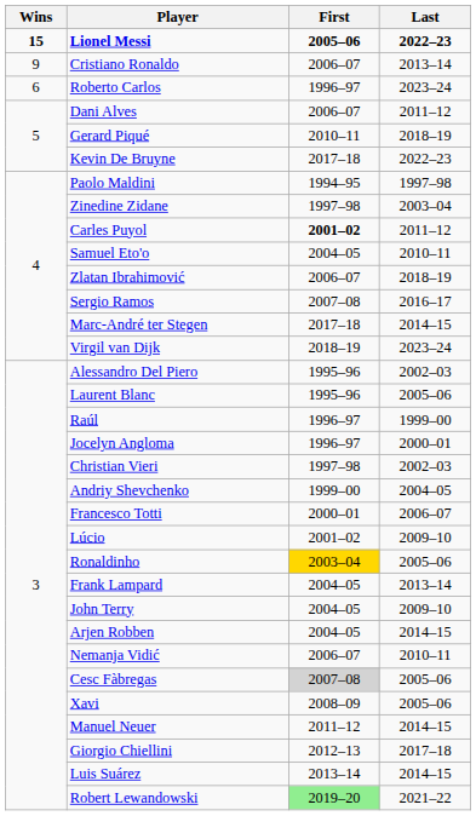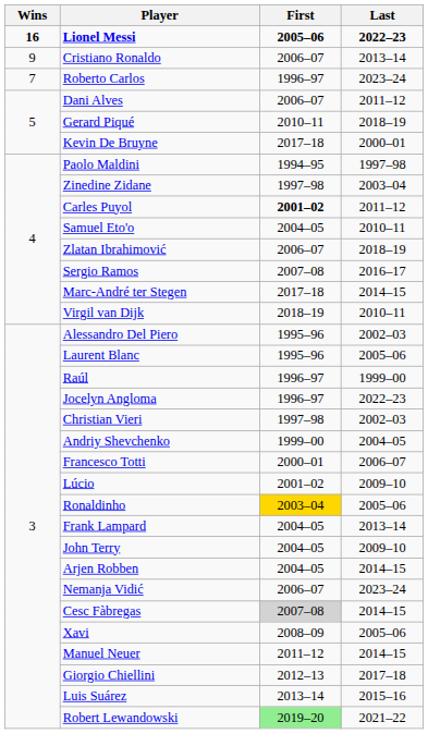 <table class="wikitable" width="500" style="text-align:center">
 <tr>
 <th>Wins</th>
 <th>Player</th>
 <th>First</th>
 <th>Last</th>
 </tr>
 <tr>
-<td rowspan="1"><strong>15</strong></td>
+<td rowspan="1"><strong>16</strong></td>
 <td style="text-align:left"><strong> <a href='#'>Lionel Messi</a></strong></td>
 <td><strong>2005–06</strong></td>
 <td><strong>2022–23</strong></td>
 </tr>
 <tr>
 <td rowspan="1">9</td>
 <td style="text-align:left"> <a href='#'>Cristiano Ronaldo</a></td>
 <td>2006–07</td>
 <td>2013–14</td>
 </tr>
 <tr>
-<td rowspan="1">6</td>
+<td rowspan="1">7</td>
 <td style="text-align:left"> <a href='#'>Roberto Carlos</a></td>
 <td>1996–97</td>
 <td>2023–24</td>
 </tr>
 <tr>
 <td rowspan="3">5</td>
 <td style="text-align:left"> <a href='#'>Dani Alves</a></td>
 <td>2006–07</td>
 <td>2011–12</td>
 </tr>
 <tr>
 <td style="text-align:left"> <a href='#'>Gerard Piqué</a></td>
 <td>2010–11</td>
 <td>2018–19</td>
 </tr>
 <tr>
 <td style="text-align:left"> <a href='#'>Kevin De Bruyne</a></td>
 <td>2017–18</td>
-<td>2022–23</td>
+<td>2000–01</td>
 </tr>
 <tr>
 <td rowspan="8">4</td>
 <td style="text-align:left"> <a href='#'>Paolo Maldini</a></td>
 <td>1994–95</td>
 <td>1997–98</td>
 </tr>
 <tr>
 <td style="text-align:left"> <a href='#'>Zinedine Zidane</a></td>
 <td>1997–98</td>
 <td>2003–04</td>
 </tr>
 <tr>
 <td style="text-align:left"> <a href='#'>Carles Puyol</a></td>
 <td><strong>2001–02</strong></td>
 <td>2011–12</td>
 </tr>
 <tr>
 <td style="text-align:left"> <a href='#'>Samuel Eto'o</a></td>
 <td>2004–05</td>
 <td>2010–11</td>
 </tr>
 <tr>
 <td style="text-align:left"> <a href='#'>Zlatan Ibrahimović</a></td>
 <td>2006–07</td>
 <td>2018–19</td>
 </tr>
 <tr>
 <td style="text-align:left"> <a href='#'>Sergio Ramos</a></td>
 <td>2007–08</td>
 <td>2016–17</td>
 </tr>
 <tr>
 <td style="text-align:left"> <a href='#'>Marc-André ter Stegen</a></td>
 <td>2017–18</td>
 <td>2014–15</td>
 </tr>
 <tr>
 <td style="text-align:left"> <a href='#'>Virgil van Dijk</a></td>
 <td>2018–19</td>
-<td>2023–24</td>
+<td>2010–11</td>
 </tr>
 <tr>
 <td rowspan="19">3</td>
 <td style="text-align:left"> <a href='#'>Alessandro Del Piero</a></td>
 <td>1995–96</td>
 <td>2002–03</td>
 </tr>
 <tr>
 <td style="text-align:left"> <a href='#'>Laurent Blanc</a></td>
 <td>1995–96</td>
 <td>2005–06</td>
 </tr>
 <tr>
 <td style="text-align:left"> <a href='#'>Raúl</a></td>
 <td>1996–97</td>
 <td>1999–00</td>
 </tr>
 <tr>
 <td style="text-align:left"> <a href='#'>Jocelyn Angloma</a></td>
 <td>1996–97</td>
-<td>2000–01</td>
+<td>2022–23</td>
 </tr>
 <tr>
 <td style="text-align:left"> <a href='#'>Christian Vieri</a></td>
 <td>1997–98</td>
 <td>2002–03</td>
 </tr>
 <tr>
 <td style="text-align:left"> <a href='#'>Andriy Shevchenko</a></td>
 <td>1999–00</td>
 <td>2004–05</td>
 </tr>
 <tr>
 <td style="text-align:left"> <a href='#'>Francesco Totti</a></td>
 <td>2000–01</td>
 <td>2006–07</td>
 </tr>
 <tr>
 <td style="text-align:left"> <a href='#'>Lúcio</a></td>
 <td>2001–02</td>
 <td>2009–10</td>
 </tr>
 <tr>
 <td style="text-align:left"> <a href='#'>Ronaldinho</a></td>
 <td style="background: gold;">2003–04</td>
 <td>2005–06</td>
 </tr>
 <tr>
 <td style="text-align:left"> <a href='#'>Frank Lampard</a></td>
 <td>2004–05</td>
 <td>2013–14</td>
 </tr>
 <tr>
 <td style="text-align:left"> <a href='#'>John Terry</a></td>
 <td>2004–05</td>
 <td>2009–10</td>
 </tr>
 <tr>
 <td style="text-align:left"> <a href='#'>Arjen Robben</a></td>
 <td>2004–05</td>
 <td>2014–15</td>
 </tr>
 <tr>
 <td style="text-align:left"> <a href='#'>Nemanja Vidić</a></td>
 <td>2006–07</td>
-<td>2010–11</td>
+<td>2023–24</td>
 </tr>
 <tr>
 <td style="text-align:left"> <a href='#'>Cesc Fàbregas</a></td>
 <td style="background: lightgrey;">2007–08</td>
-<td>2005–06</td>
+<td>2014–15</td>
 </tr>
 <tr>
 <td style="text-align:left"> <a href='#'>Xavi</a></td>
 <td>2008–09</td>
 <td>2005–06</td>
 </tr>
 <tr>
 <td style="text-align:left"> <a href='#'>Manuel Neuer</a></td>
 <td>2011–12</td>
 <td>2014–15</td>
 </tr>
 <tr>
 <td style="text-align:left"> <a href='#'>Giorgio Chiellini</a></td>
 <td>2012–13</td>
 <td>2017–18</td>
 </tr>
 <tr>
 <td style="text-align:left"> <a href='#'>Luis Suárez</a></td>
 <td>2013–14</td>
-<td>2014–15</td>
+<td>2015–16</td>
 </tr>
 <tr>
 <td style="text-align:left"> <a href='#'>Robert Lewandowski</a></td>
 <td style="background: lightgreen;">2019–20</td>
 <td>2021–22</td>
 </tr>
 </table>
